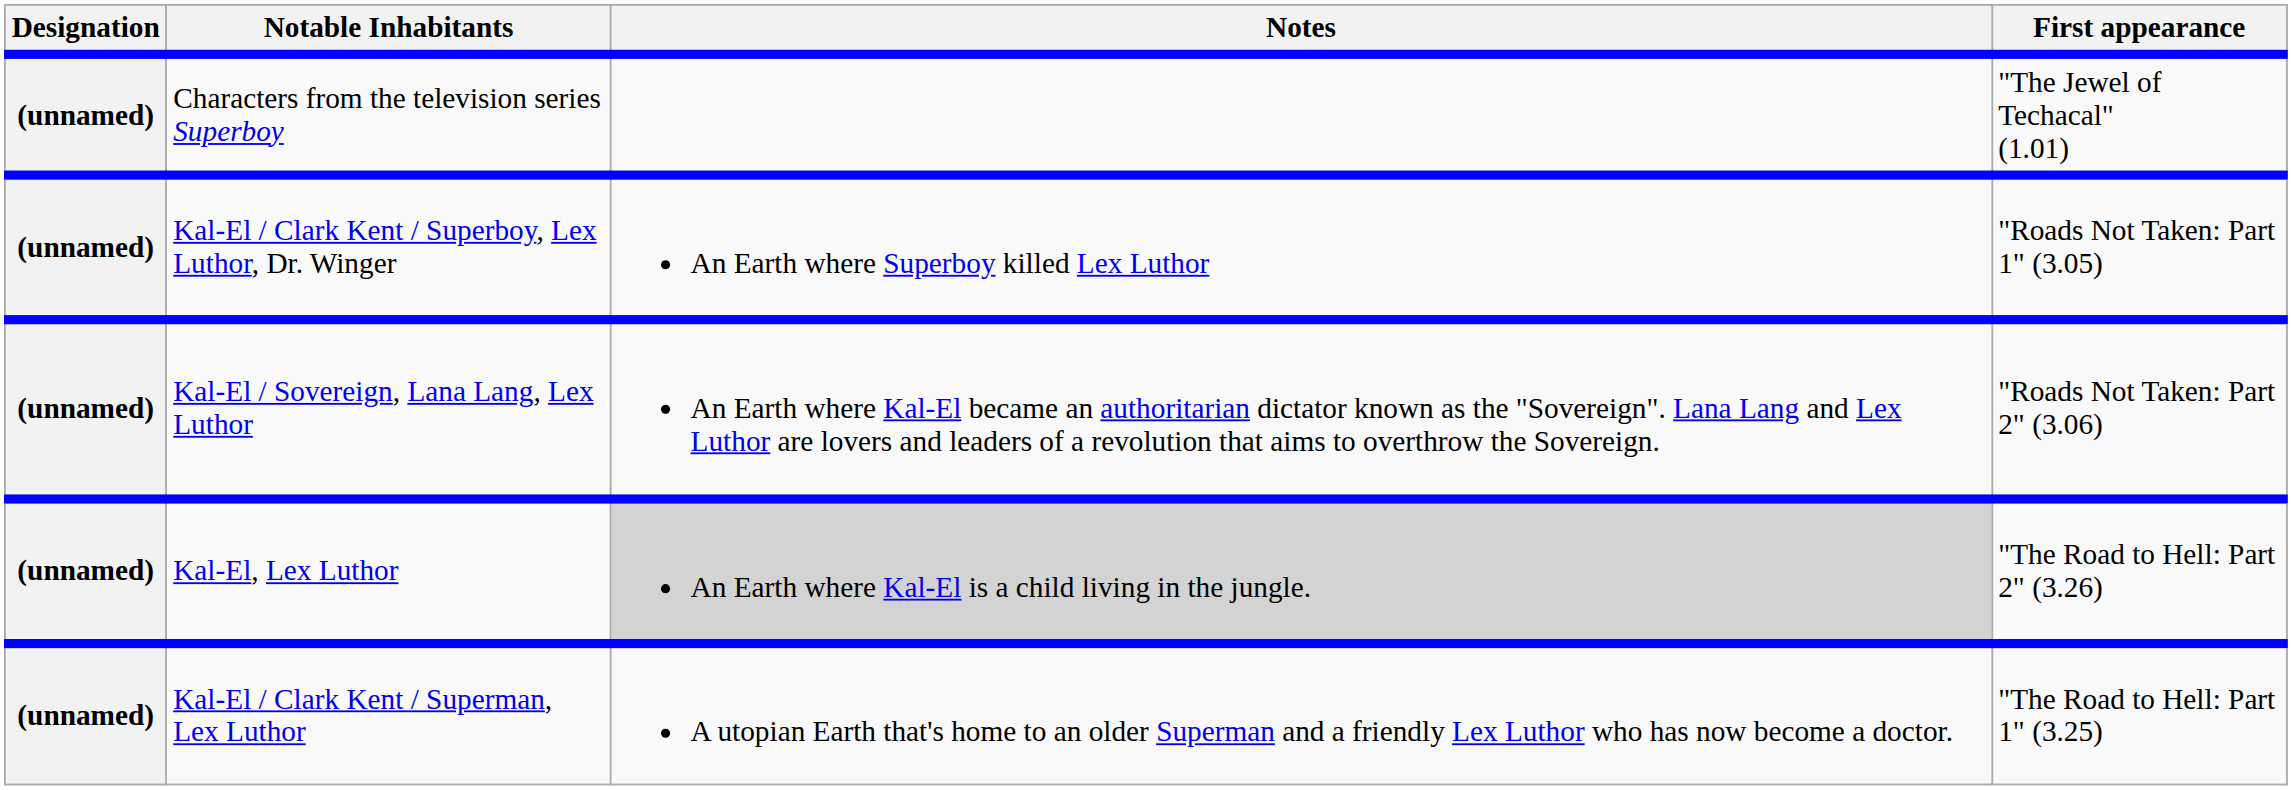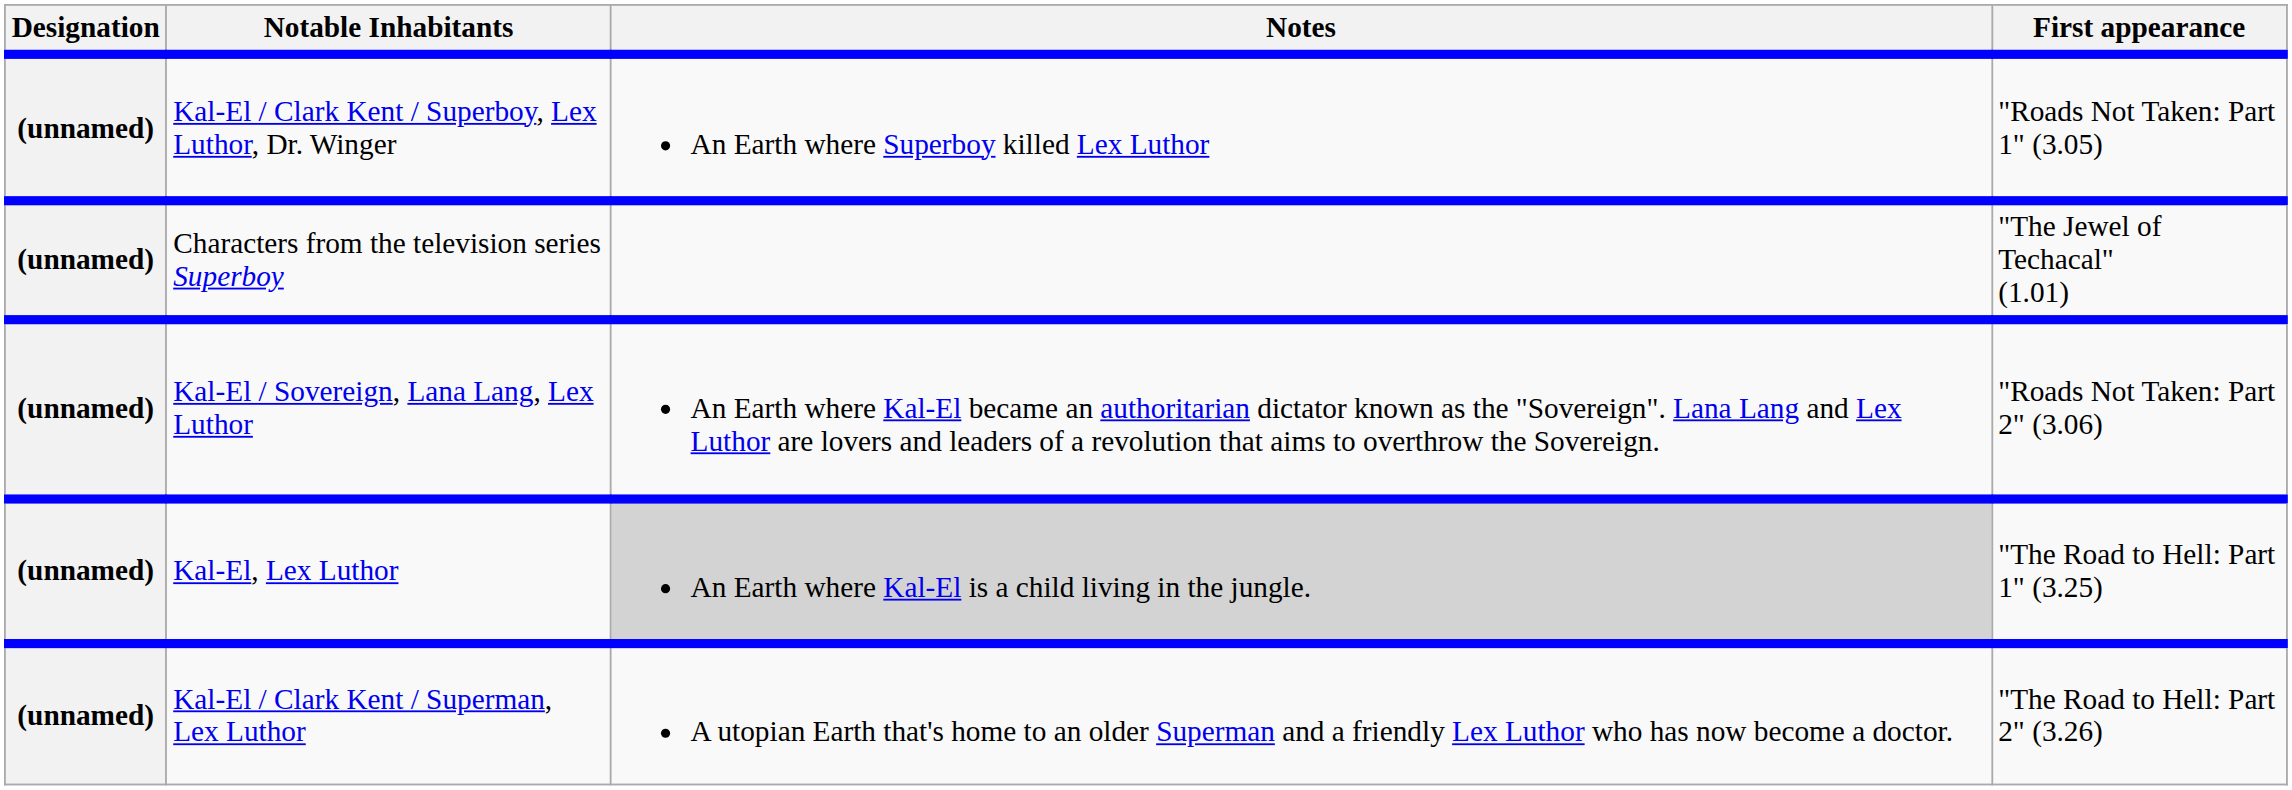 <table class="wikitable">
 <tr>
 <th>Designation</th>
 <th>Notable Inhabitants</th>
 <th>Notes</th>
 <th>First appearance</th>
 </tr>
 <tr style="border-top: solid thick blue">
 <th>(unnamed)</th>
+<td><a href='#'>Kal-El / Clark Kent / Superboy</a>, <a href='#'>Lex Luthor</a>, Dr. Winger</td>
+<td><br><ul><li>An Earth where <a href='#'>Superboy</a> killed <a href='#'>Lex Luthor</a></li></ul></td>
+<td>"Roads Not Taken: Part 1" (3.05)</td>
+</tr>
+<tr style="border-top: solid thick blue">
+<th>(unnamed)</th>
 <td>Characters from the television series <em><a href='#'>Superboy</a></em></td>
 <td></td>
 <td>"The Jewel of Techacal" <br> (1.01)</td>
-</tr>
-<tr style="border-top: solid thick blue">
-<th>(unnamed)</th>
-<td><a href='#'>Kal-El / Clark Kent / Superboy</a>, <a href='#'>Lex Luthor</a>, Dr. Winger</td>
-<td><br><ul><li>An Earth where <a href='#'>Superboy</a> killed <a href='#'>Lex Luthor</a></li></ul></td>
-<td>"Roads Not Taken: Part 1" (3.05)</td>
 </tr>
 <tr style="border-top: solid thick blue">
 <th>(unnamed)</th>
 <td><a href='#'>Kal-El / Sovereign</a>, <a href='#'>Lana Lang</a>, <a href='#'>Lex Luthor</a></td>
 <td><br><ul><li>An Earth where <a href='#'>Kal-El</a> became an <a href='#'>authoritarian</a> dictator known as the "Sovereign". <a href='#'>Lana Lang</a> and <a href='#'>Lex Luthor</a> are lovers and leaders of a revolution that aims to overthrow the Sovereign.</li></ul></td>
 <td>"Roads Not Taken: Part 2" (3.06)</td>
 </tr>
 <tr style="border-top: solid thick blue">
 <th>(unnamed)</th>
 <td><a href='#'>Kal-El</a>, <a href='#'>Lex Luthor</a></td>
 <td style="background: lightgrey;"><br><ul><li>An Earth where <a href='#'>Kal-El</a> is a child living in the jungle.</li></ul></td>
-<td>"The Road to Hell: Part 2" (3.26)</td>
+<td>"The Road to Hell: Part 1" (3.25)</td>
 </tr>
 <tr style="border-top: solid thick blue">
 <th>(unnamed)</th>
 <td><a href='#'>Kal-El / Clark Kent / Superman</a>, <a href='#'>Lex Luthor</a></td>
 <td><br><ul><li>A utopian Earth that's home to an older <a href='#'>Superman</a> and a friendly <a href='#'>Lex Luthor</a> who has now become a doctor.</li></ul></td>
-<td>"The Road to Hell: Part 1" (3.25)</td>
+<td>"The Road to Hell: Part 2" (3.26)</td>
 </tr>
 </table>
